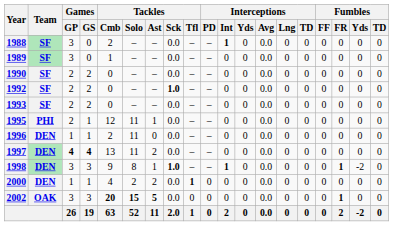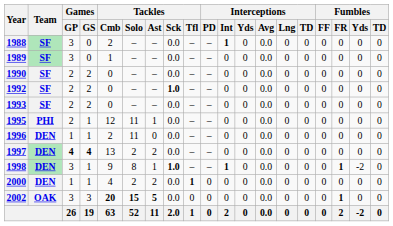 <table class="wikitable" style="text-align:center;">
 <tr>
 <th rowspan="2">Year</th>
 <th rowspan="2">Team</th>
 <th colspan="2">Games</th>
 <th colspan="5">Tackles</th>
 <th colspan="6">Interceptions</th>
 <th colspan="4">Fumbles</th>
 </tr>
 <tr>
 <th>GP</th>
 <th>GS</th>
 <th>Cmb</th>
 <th>Solo</th>
 <th>Ast</th>
 <th>Sck</th>
 <th>Tfl</th>
 <th>PD</th>
 <th>Int</th>
 <th>Yds</th>
 <th>Avg</th>
 <th>Lng</th>
 <th>TD</th>
 <th>FF</th>
 <th>FR</th>
 <th>Yds</th>
 <th>TD</th>
 </tr>
 <tr>
 <th><a href='#'>1988</a></th>
 <th style="background:#afe6ba; width:3em;"><a href='#'>SF</a></th>
 <td>3</td>
 <td>0</td>
 <td>2</td>
 <td>–</td>
 <td>–</td>
 <td>0.0</td>
 <td>–</td>
 <td>–</td>
 <td><strong>1</strong></td>
 <td>0</td>
 <td>0.0</td>
 <td>0</td>
 <td>0</td>
 <td>0</td>
 <td>0</td>
 <td>0</td>
 <td>0</td>
 </tr>
 <tr>
 <th><a href='#'>1989</a></th>
 <th style="background:#afe6ba; width:3em;"><a href='#'>SF</a></th>
 <td>3</td>
 <td>0</td>
 <td>1</td>
 <td>–</td>
 <td>–</td>
 <td>0.0</td>
 <td>–</td>
 <td>–</td>
 <td>0</td>
 <td>0</td>
 <td>0.0</td>
 <td>0</td>
 <td>0</td>
 <td>0</td>
 <td>0</td>
 <td>0</td>
 <td>0</td>
 </tr>
 <tr>
 <th><a href='#'>1990</a></th>
 <th><a href='#'>SF</a></th>
 <td>2</td>
 <td>2</td>
 <td>0</td>
 <td>–</td>
 <td>–</td>
 <td>0.0</td>
 <td>–</td>
 <td>–</td>
 <td>0</td>
 <td>0</td>
 <td>0.0</td>
 <td>0</td>
 <td>0</td>
 <td>0</td>
 <td>0</td>
 <td>0</td>
 <td>0</td>
 </tr>
 <tr>
 <th><a href='#'>1992</a></th>
 <th><a href='#'>SF</a></th>
 <td>2</td>
 <td>2</td>
 <td>0</td>
 <td>–</td>
 <td>–</td>
 <td><strong>1.0</strong></td>
 <td>–</td>
 <td>–</td>
 <td>0</td>
 <td>0</td>
 <td>0.0</td>
 <td>0</td>
 <td>0</td>
 <td>0</td>
 <td>0</td>
 <td>0</td>
 <td>0</td>
 </tr>
 <tr>
 <th><a href='#'>1993</a></th>
 <th><a href='#'>SF</a></th>
 <td>2</td>
 <td>2</td>
 <td>0</td>
 <td>–</td>
 <td>–</td>
 <td>0.0</td>
 <td>–</td>
 <td>–</td>
 <td>0</td>
 <td>0</td>
 <td>0.0</td>
 <td>0</td>
 <td>0</td>
 <td>0</td>
 <td>0</td>
 <td>0</td>
 <td>0</td>
 </tr>
 <tr>
 <th><a href='#'>1995</a></th>
 <th><a href='#'>PHI</a></th>
 <td>2</td>
 <td>1</td>
 <td>12</td>
 <td>11</td>
 <td>1</td>
 <td>0.0</td>
 <td>–</td>
 <td>–</td>
 <td>0</td>
 <td>0</td>
 <td>0.0</td>
 <td>0</td>
 <td>0</td>
 <td>0</td>
 <td>0</td>
 <td>0</td>
 <td>0</td>
 </tr>
 <tr>
 <th><a href='#'>1996</a></th>
 <th><a href='#'>DEN</a></th>
 <td>1</td>
 <td>1</td>
 <td>2</td>
 <td>11</td>
 <td>0</td>
 <td>0.0</td>
 <td>–</td>
 <td>–</td>
 <td>0</td>
 <td>0</td>
 <td>0.0</td>
 <td>0</td>
 <td>0</td>
 <td>0</td>
 <td>0</td>
 <td>0</td>
 <td>0</td>
 </tr>
 <tr>
 <th><a href='#'>1997</a></th>
 <th style="background:#afe6ba; width:3em;"><a href='#'>DEN</a></th>
 <td><strong>4</strong></td>
 <td><strong>4</strong></td>
 <td>13</td>
-<td>11</td>
+<td>2</td>
 <td>2</td>
 <td>0.0</td>
 <td>–</td>
 <td>–</td>
 <td>0</td>
 <td>0</td>
 <td>0.0</td>
 <td>0</td>
 <td>0</td>
 <td>0</td>
 <td>0</td>
 <td>0</td>
 <td>0</td>
 </tr>
 <tr>
 <th><a href='#'>1998</a></th>
 <th style="background:#afe6ba; width:3em;"><a href='#'>DEN</a></th>
 <td>3</td>
-<td>3</td>
+<td>1</td>
 <td>9</td>
 <td>8</td>
 <td>1</td>
 <td><strong>1.0</strong></td>
 <td>–</td>
 <td>–</td>
 <td><strong>1</strong></td>
 <td>0</td>
 <td>0.0</td>
 <td>0</td>
 <td>0</td>
 <td>0</td>
 <td><strong>1</strong></td>
 <td>-2</td>
 <td>0</td>
 </tr>
 <tr>
 <th><a href='#'>2000</a></th>
 <th><a href='#'>DEN</a></th>
 <td>1</td>
 <td>1</td>
 <td>4</td>
 <td>2</td>
 <td>2</td>
 <td>0.0</td>
 <td><strong>1</strong></td>
 <td>0</td>
 <td>0</td>
 <td>0</td>
 <td>0.0</td>
 <td>0</td>
 <td>0</td>
 <td>0</td>
 <td>0</td>
 <td>0</td>
 <td>0</td>
 </tr>
 <tr>
 <th><a href='#'>2002</a></th>
 <th><a href='#'>OAK</a></th>
 <td>3</td>
 <td>3</td>
 <td><strong>20</strong></td>
 <td><strong>15</strong></td>
 <td><strong>5</strong></td>
 <td>0.0</td>
 <td>0</td>
 <td>0</td>
 <td>0</td>
 <td>0</td>
 <td>0.0</td>
 <td>0</td>
 <td>0</td>
 <td>0</td>
 <td><strong>1</strong></td>
 <td>0</td>
 <td>0</td>
 </tr>
 <tr>
 <th colspan="2"></th>
 <th>26</th>
 <th>19</th>
 <th>63</th>
 <th>52</th>
 <th>11</th>
 <th>2.0</th>
 <th>1</th>
 <th>0</th>
 <th>2</th>
 <th>0</th>
 <th>0.0</th>
 <th>0</th>
 <th>0</th>
 <th>0</th>
 <th>2</th>
 <th>-2</th>
 <th>0</th>
 </tr>
 </table>
